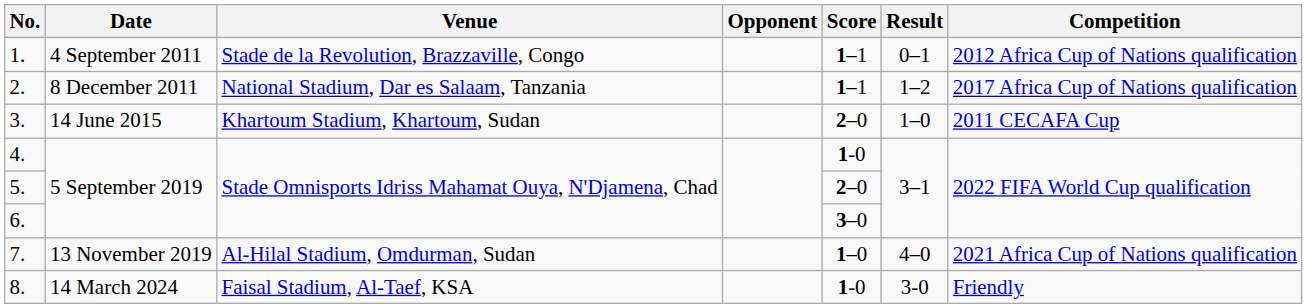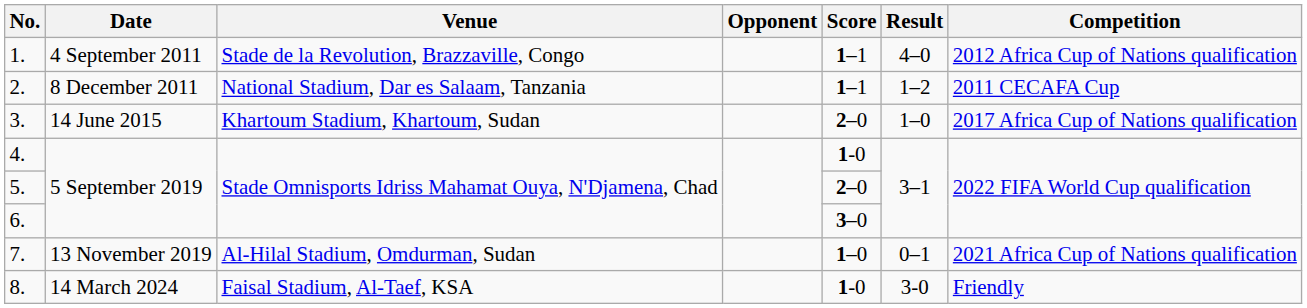 <table class="wikitable" style="font-size:100%;">
 <tr>
 <th>No.</th>
 <th>Date</th>
 <th>Venue</th>
 <th>Opponent</th>
 <th>Score</th>
 <th>Result</th>
 <th>Competition</th>
 </tr>
 <tr>
 <td>1.</td>
 <td>4 September 2011</td>
 <td><a href='#'>Stade de la Revolution</a>, <a href='#'>Brazzaville</a>, Congo</td>
 <td></td>
 <td align=center><strong>1</strong>–1</td>
-<td align=center>0–1</td>
+<td align=center>4–0</td>
 <td><a href='#'>2012 Africa Cup of Nations qualification</a></td>
 </tr>
 <tr>
 <td>2.</td>
 <td>8 December 2011</td>
 <td><a href='#'>National Stadium</a>, <a href='#'>Dar es Salaam</a>, Tanzania</td>
 <td></td>
 <td align=center><strong>1</strong>–1</td>
 <td align=center>1–2</td>
-<td><a href='#'>2017 Africa Cup of Nations qualification</a></td>
+<td><a href='#'>2011 CECAFA Cup</a></td>
 </tr>
 <tr>
 <td>3.</td>
 <td>14 June 2015</td>
 <td><a href='#'>Khartoum Stadium</a>, <a href='#'>Khartoum</a>, Sudan</td>
 <td></td>
 <td align=center><strong>2</strong>–0</td>
 <td align=center>1–0</td>
-<td><a href='#'>2011 CECAFA Cup</a></td>
+<td><a href='#'>2017 Africa Cup of Nations qualification</a></td>
 </tr>
 <tr>
 <td>4.</td>
 <td rowspan=3>5 September 2019</td>
 <td rowspan = 3><a href='#'>Stade Omnisports Idriss Mahamat Ouya</a>, <a href='#'>N'Djamena</a>, Chad</td>
 <td rowspan = 3></td>
 <td align=center><strong>1</strong>-0</td>
 <td rowspan =3 align=center>3–1</td>
 <td rowspan = 3><a href='#'>2022 FIFA World Cup qualification</a></td>
 </tr>
 <tr>
 <td>5.</td>
 <td align=center><strong>2</strong>–0</td>
 </tr>
 <tr>
 <td>6.</td>
 <td align=center><strong>3</strong>–0</td>
 </tr>
 <tr>
 <td>7.</td>
 <td>13 November 2019</td>
 <td><a href='#'>Al-Hilal Stadium</a>, <a href='#'>Omdurman</a>, Sudan</td>
 <td></td>
 <td align=center><strong>1</strong>–0</td>
-<td align=center>4–0</td>
+<td align=center>0–1</td>
 <td><a href='#'>2021 Africa Cup of Nations qualification</a></td>
 </tr>
 <tr>
 <td>8.</td>
 <td>14 March 2024</td>
 <td><a href='#'>Faisal Stadium</a>, <a href='#'>Al-Taef</a>, KSA</td>
 <td></td>
 <td align=center><strong>1</strong>-0</td>
 <td align=center>3-0</td>
 <td><a href='#'>Friendly</a></td>
 </tr>
 </table>
